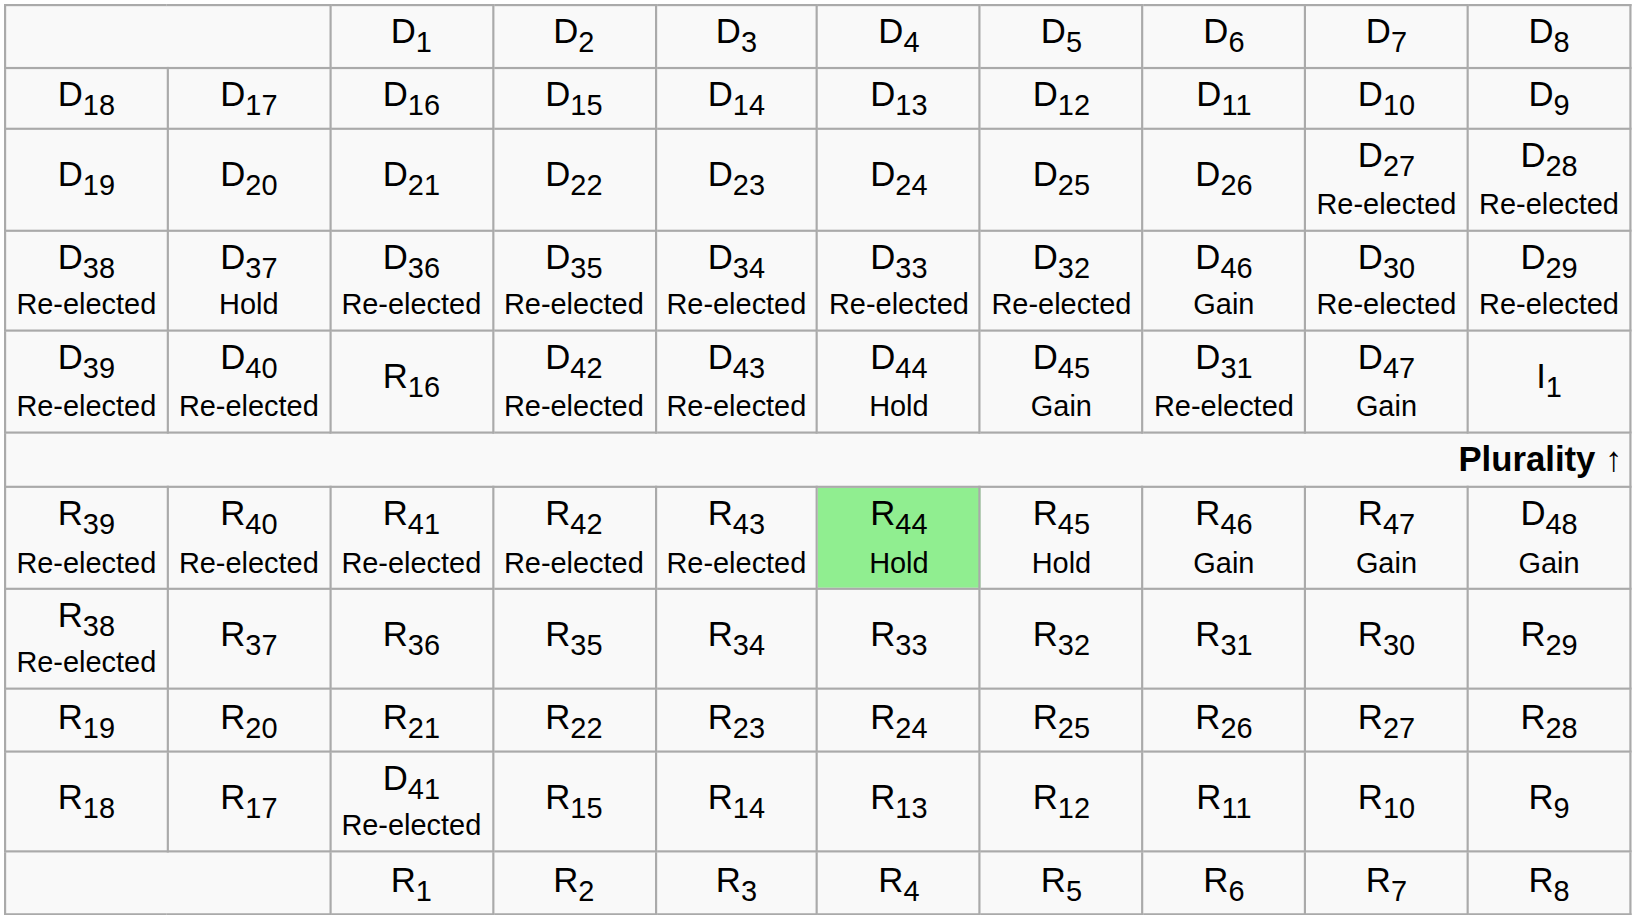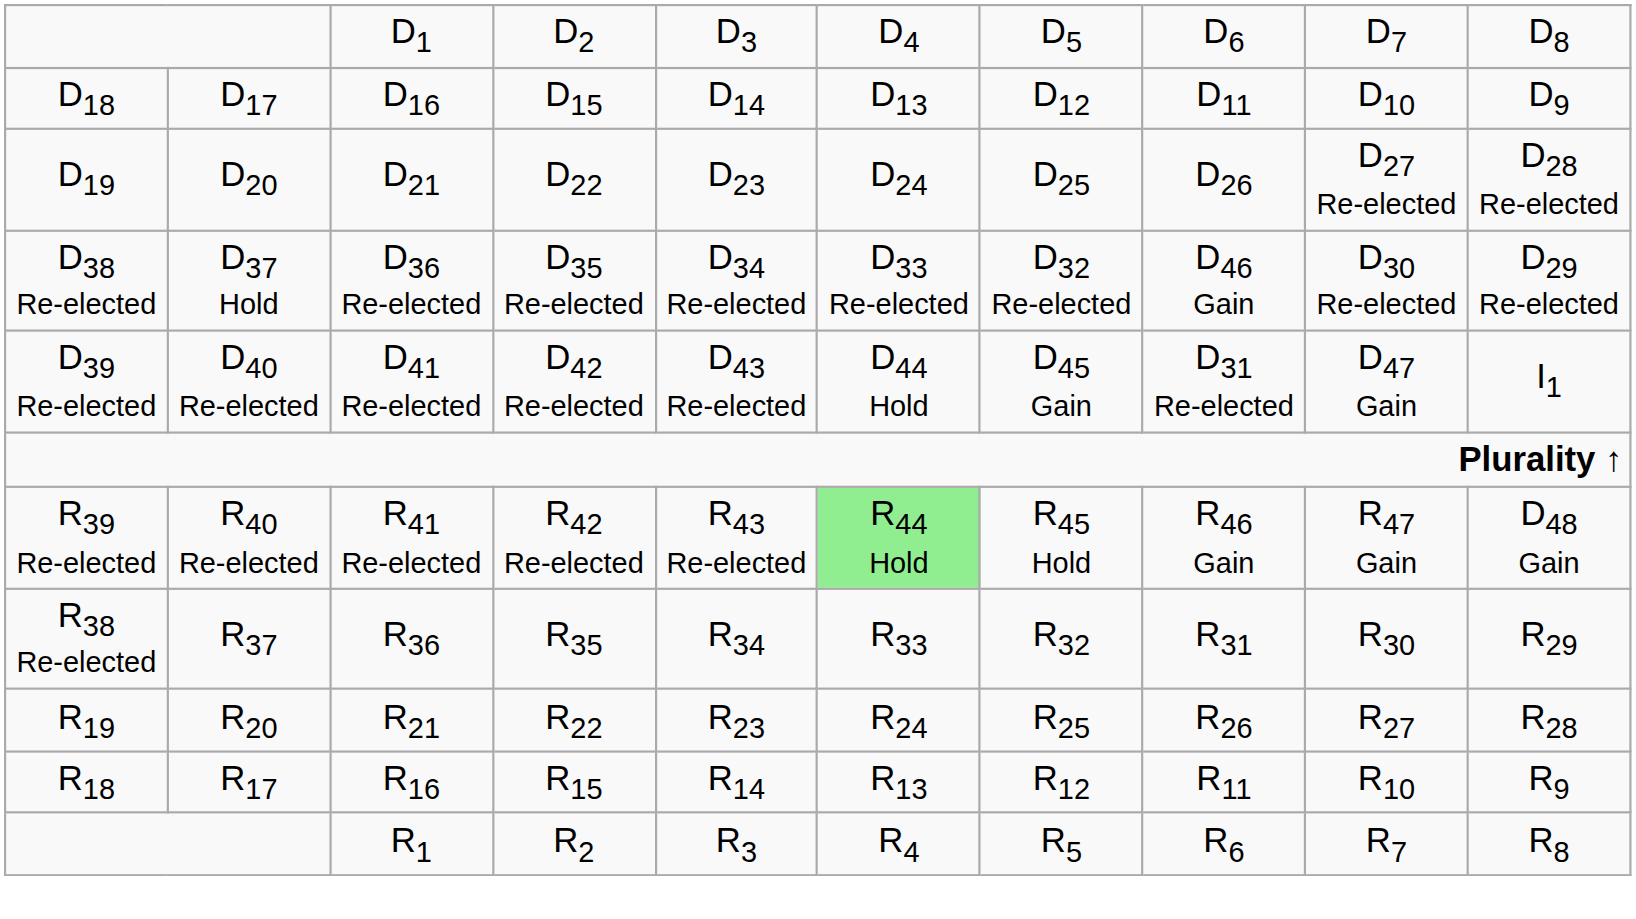 <table class="wikitable" style="text-align:center" width=750px>
 <tr>
 <td colspan=2> </td>
 <td>D<sub>1</sub></td>
 <td>D<sub>2</sub></td>
 <td>D<sub>3</sub></td>
 <td>D<sub>4</sub></td>
 <td>D<sub>5</sub></td>
 <td>D<sub>6</sub></td>
 <td>D<sub>7</sub></td>
 <td>D<sub>8</sub></td>
 </tr>
 <tr>
 <td width=10%  >D<sub>18</sub></td>
 <td width=10%  >D<sub>17</sub></td>
 <td width=10%  >D<sub>16</sub></td>
 <td width=10%  >D<sub>15</sub></td>
 <td width=10%  >D<sub>14</sub></td>
 <td width=10%  >D<sub>13</sub></td>
 <td width=10%  >D<sub>12</sub></td>
 <td width=10%  >D<sub>11</sub></td>
 <td width=10%  >D<sub>10</sub></td>
 <td width=10%  >D<sub>9</sub></td>
 </tr>
 <tr>
 <td>D<sub>19</sub></td>
 <td>D<sub>20</sub></td>
 <td>D<sub>21</sub></td>
 <td>D<sub>22</sub></td>
 <td>D<sub>23</sub></td>
 <td>D<sub>24</sub></td>
 <td>D<sub>25</sub></td>
 <td>D<sub>26</sub></td>
 <td>D<sub>27</sub><br><small>Re-elected</small></td>
 <td>D<sub>28</sub><br><small>Re-elected</small></td>
 </tr>
 <tr>
 <td>D<sub>38</sub><br><small>Re-elected</small></td>
 <td>D<sub>37</sub><br><small>Hold</small></td>
 <td>D<sub>36</sub><br><small>Re-elected</small></td>
 <td>D<sub>35</sub><br><small>Re-elected</small></td>
 <td>D<sub>34</sub><br><small>Re-elected</small></td>
 <td>D<sub>33</sub><br><small>Re-elected</small></td>
 <td>D<sub>32</sub><br><small>Re-elected</small></td>
 <td>D<sub>46</sub><br><small>Gain</small></td>
 <td>D<sub>30</sub><br><small>Re-elected</small></td>
 <td>D<sub>29</sub><br><small>Re-elected</small></td>
 </tr>
 <tr>
 <td>D<sub>39</sub><br><small>Re-elected</small></td>
 <td>D<sub>40</sub><br><small>Re-elected</small></td>
-<td>R<sub>16</sub></td>
+<td>D<sub>41</sub><br><small>Re-elected</small></td>
 <td>D<sub>42</sub><br><small>Re-elected</small></td>
 <td>D<sub>43</sub><br><small>Re-elected</small></td>
 <td>D<sub>44</sub><br><small>Hold</small></td>
 <td>D<sub>45</sub><br><small>Gain</small></td>
 <td>D<sub>31</sub><br><small>Re-elected</small></td>
 <td>D<sub>47</sub><br><small>Gain</small></td>
 <td>I<sub>1</sub></td>
 </tr>
 <tr>
 <td colspan=10 align=right><strong>Plurality ↑</strong></td>
 </tr>
 <tr>
 <td>R<sub>39</sub><br><small>Re-elected</small></td>
 <td>R<sub>40</sub><br><small>Re-elected</small></td>
 <td>R<sub>41</sub><br><small>Re-elected</small></td>
 <td>R<sub>42</sub><br><small>Re-elected</small></td>
 <td>R<sub>43</sub><br><small>Re-elected</small></td>
 <td style="background: lightgreen;">R<sub>44</sub><br><small>Hold</small></td>
 <td>R<sub>45</sub><br><small>Hold</small></td>
 <td>R<sub>46</sub><br><small>Gain</small></td>
 <td>R<sub>47</sub><br><small>Gain</small></td>
 <td>D<sub>48</sub><br><small>Gain</small></td>
 </tr>
 <tr>
 <td>R<sub>38</sub><br><small>Re-elected</small></td>
 <td>R<sub>37</sub></td>
 <td>R<sub>36</sub></td>
 <td>R<sub>35</sub></td>
 <td>R<sub>34</sub></td>
 <td>R<sub>33</sub></td>
 <td>R<sub>32</sub></td>
 <td>R<sub>31</sub></td>
 <td>R<sub>30</sub></td>
 <td>R<sub>29</sub></td>
 </tr>
 <tr>
 <td>R<sub>19</sub></td>
 <td>R<sub>20</sub></td>
 <td>R<sub>21</sub></td>
 <td>R<sub>22</sub></td>
 <td>R<sub>23</sub></td>
 <td>R<sub>24</sub></td>
 <td>R<sub>25</sub></td>
 <td>R<sub>26</sub></td>
 <td>R<sub>27</sub></td>
 <td>R<sub>28</sub></td>
 </tr>
 <tr>
 <td>R<sub>18</sub></td>
 <td>R<sub>17</sub></td>
-<td>D<sub>41</sub><br><small>Re-elected</small></td>
+<td>R<sub>16</sub></td>
 <td>R<sub>15</sub></td>
 <td>R<sub>14</sub></td>
 <td>R<sub>13</sub></td>
 <td>R<sub>12</sub></td>
 <td>R<sub>11</sub></td>
 <td>R<sub>10</sub></td>
 <td>R<sub>9</sub></td>
 </tr>
 <tr>
 <td colspan=2> </td>
 <td>R<sub>1</sub></td>
 <td>R<sub>2</sub></td>
 <td>R<sub>3</sub></td>
 <td>R<sub>4</sub></td>
 <td>R<sub>5</sub></td>
 <td>R<sub>6</sub></td>
 <td>R<sub>7</sub></td>
 <td>R<sub>8</sub></td>
 </tr>
 </table>
